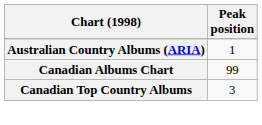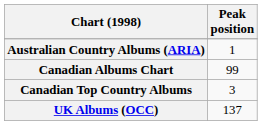 <table class="wikitable sortable plainrowheaders">
 <tr>
 <th>Chart (1998)</th>
 <th>Peak<br>position</th>
 </tr>
 <tr>
 </tr>
 <tr>
 <th scope="row">Australian Country Albums (<a href='#'>ARIA</a>)</th>
 <td align="center">1</td>
 </tr>
 <tr>
 <th scope="row">Canadian Albums Chart</th>
 <td align="center">99</td>
 </tr>
 <tr>
 <th scope="row">Canadian Top Country Albums</th>
 <td align="center">3</td>
 </tr>
+<tr>
+<th scope="row"><a href='#'>UK Albums</a> (<a href='#'>OCC</a>)</th>
+<td align="center">137</td>
+</tr>
 </table>
